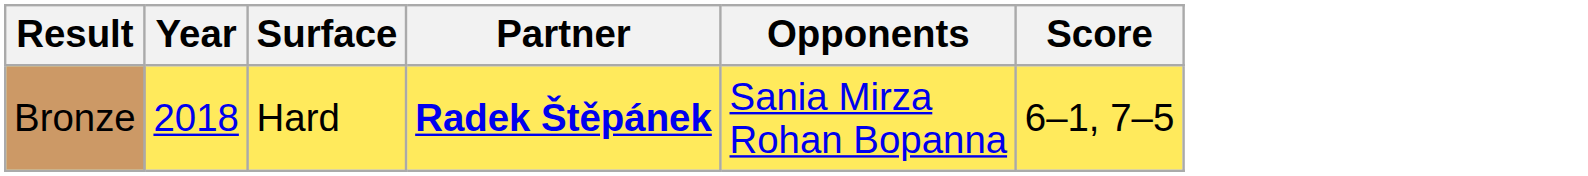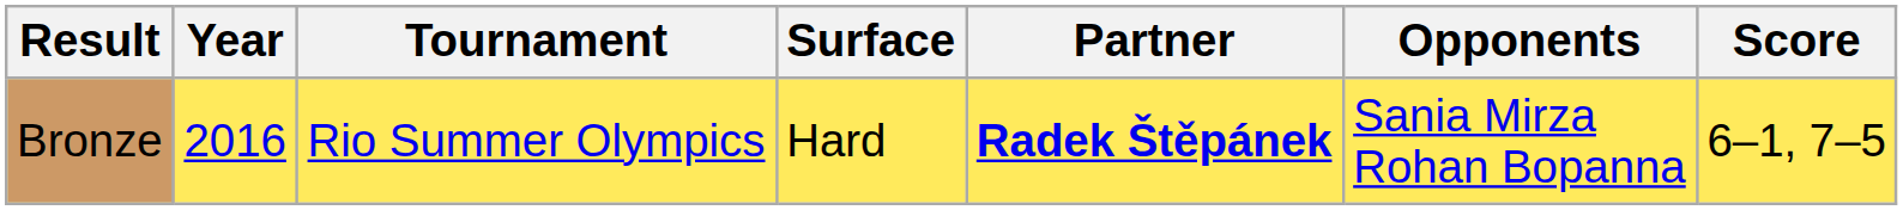 <table class="sortable wikitable">
 <tr>
 <th>Result</th>
 <th>Year</th>
+<th>Tournament</th>
 <th>Surface</th>
 <th>Partner</th>
 <th>Opponents</th>
 <th>Score</th>
 </tr>
 <tr bgcolor=FFEA5C>
 <td bgcolor=cc9966>Bronze</td>
-<td><a href='#'>2018</a></td>
+<td><a href='#'>2016</a></td>
+<td><a href='#'>Rio Summer Olympics</a></td>
 <td>Hard</td>
 <td><strong> <a href='#'>Radek Štěpánek</a></strong></td>
 <td> <a href='#'>Sania Mirza</a> <br>  <a href='#'>Rohan Bopanna</a></td>
 <td>6–1, 7–5</td>
 </tr>
 </table>
